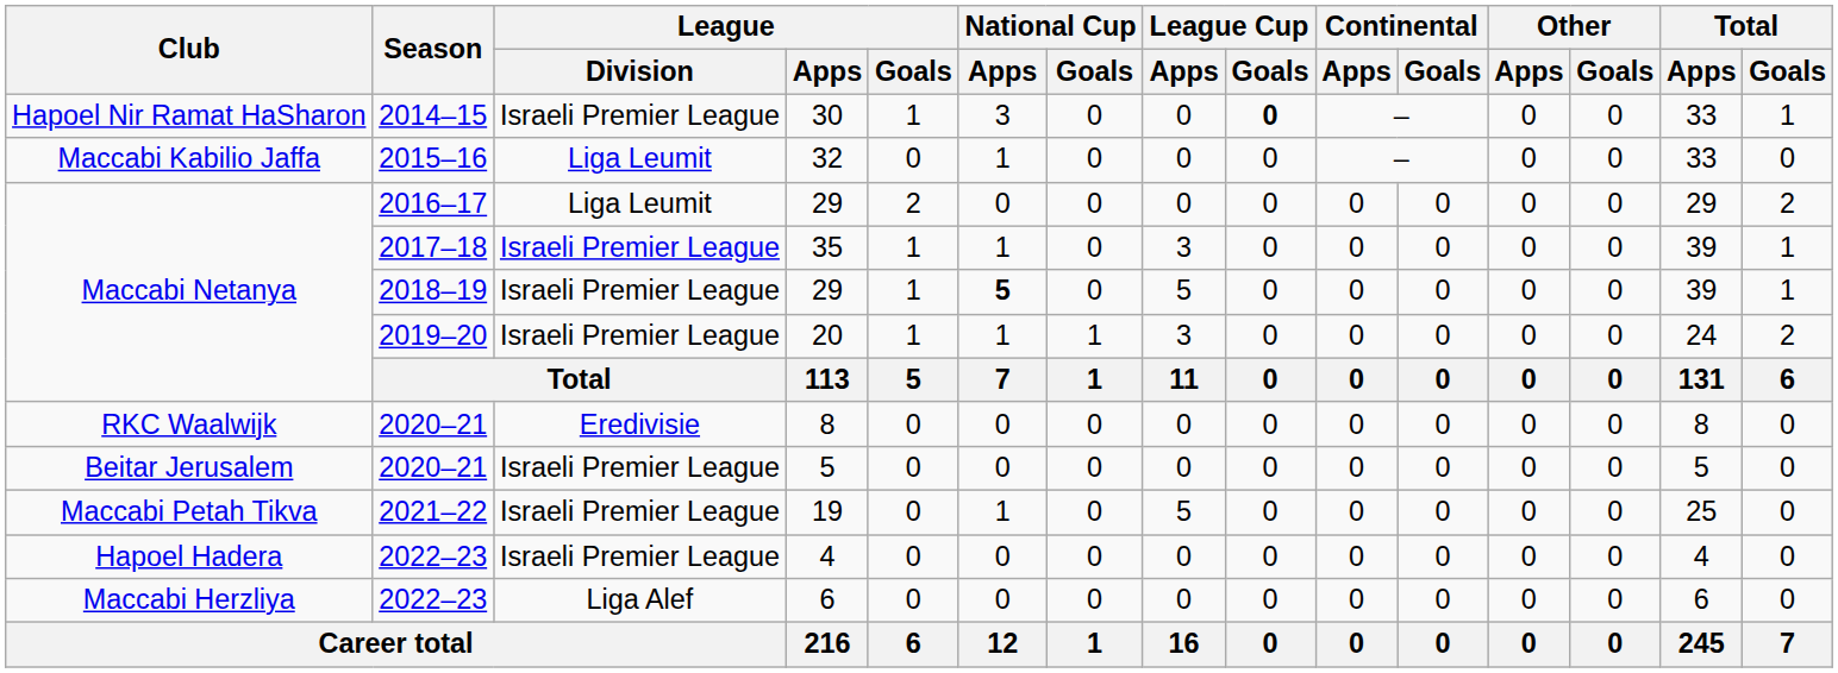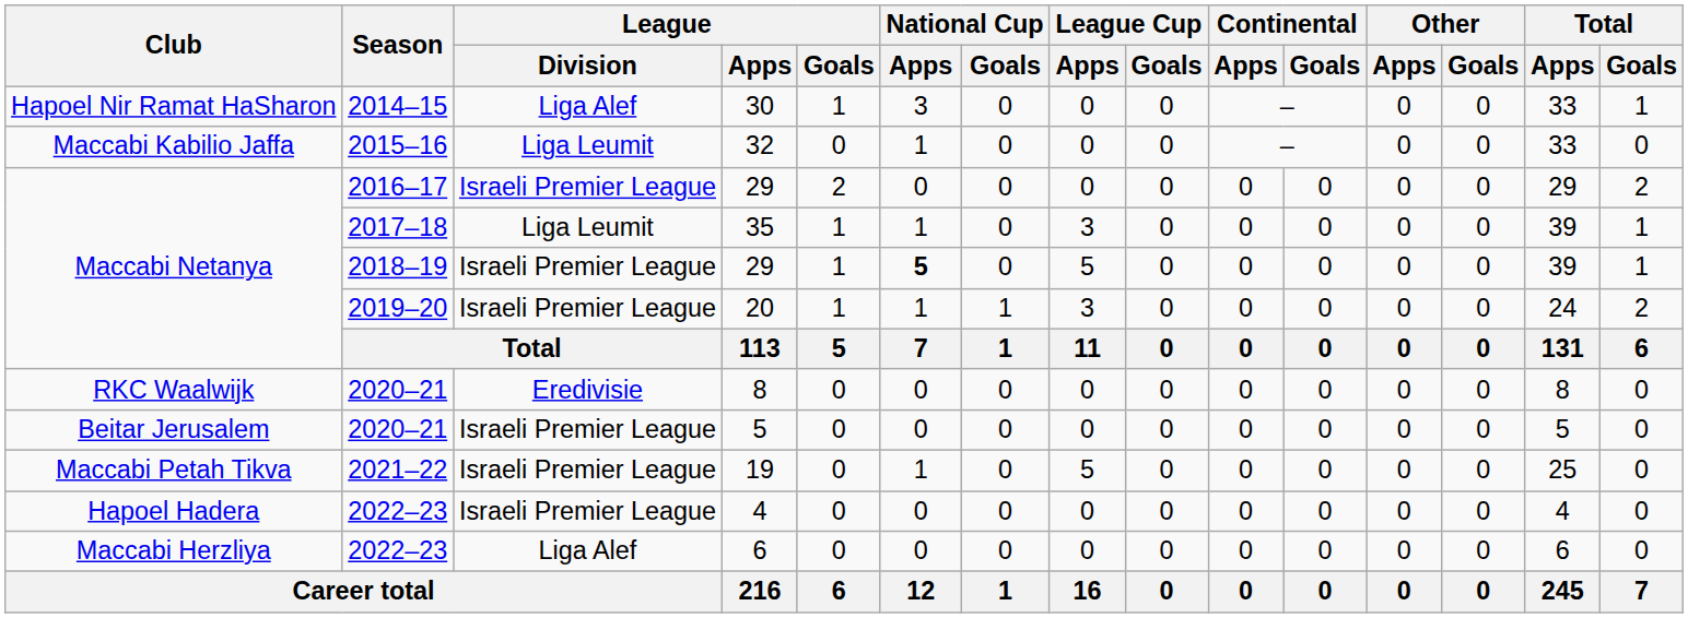 <table class="wikitable" style="text-align:center">
 <tr>
 <th rowspan="2">Club</th>
 <th rowspan="2">Season</th>
 <th colspan="3">League</th>
 <th colspan="2">National Cup</th>
 <th colspan="2">League Cup</th>
 <th colspan="2">Continental</th>
 <th colspan="2">Other</th>
 <th colspan="2">Total</th>
 </tr>
 <tr>
 <th>Division</th>
 <th>Apps</th>
 <th>Goals</th>
 <th>Apps</th>
 <th>Goals</th>
 <th>Apps</th>
 <th>Goals</th>
 <th>Apps</th>
 <th>Goals</th>
 <th>Apps</th>
 <th>Goals</th>
 <th>Apps</th>
 <th>Goals</th>
 </tr>
 <tr>
 <td><a href='#'>Hapoel Nir Ramat HaSharon</a></td>
 <td><a href='#'>2014–15</a></td>
-<td>Israeli Premier League</td>
+<td><a href='#'>Liga Alef</a></td>
 <td>30</td>
 <td>1</td>
 <td>3</td>
 <td>0</td>
 <td>0</td>
-<td><strong>0</strong></td>
+<td>0</td>
 <td colspan="2">–</td>
 <td>0</td>
 <td>0</td>
 <td>33</td>
 <td>1</td>
 </tr>
 <tr>
 <td><a href='#'>Maccabi Kabilio Jaffa</a></td>
 <td><a href='#'>2015–16</a></td>
 <td><a href='#'>Liga Leumit</a></td>
 <td>32</td>
 <td>0</td>
 <td>1</td>
 <td>0</td>
 <td>0</td>
 <td>0</td>
 <td colspan="2">–</td>
 <td>0</td>
 <td>0</td>
 <td>33</td>
 <td>0</td>
 </tr>
 <tr>
 <td rowspan="5"><a href='#'>Maccabi Netanya</a></td>
 <td><a href='#'>2016–17</a></td>
-<td>Liga Leumit</td>
+<td><a href='#'>Israeli Premier League</a></td>
 <td>29</td>
 <td>2</td>
 <td>0</td>
 <td>0</td>
 <td>0</td>
 <td>0</td>
 <td>0</td>
 <td>0</td>
 <td>0</td>
 <td>0</td>
 <td>29</td>
 <td>2</td>
 </tr>
 <tr>
 <td><a href='#'>2017–18</a></td>
-<td><a href='#'>Israeli Premier League</a></td>
+<td>Liga Leumit</td>
 <td>35</td>
 <td>1</td>
 <td>1</td>
 <td>0</td>
 <td>3</td>
 <td>0</td>
 <td>0</td>
 <td>0</td>
 <td>0</td>
 <td>0</td>
 <td>39</td>
 <td>1</td>
 </tr>
 <tr>
 <td><a href='#'>2018–19</a></td>
 <td>Israeli Premier League</td>
 <td>29</td>
 <td>1</td>
 <td><strong>5</strong></td>
 <td>0</td>
 <td>5</td>
 <td>0</td>
 <td>0</td>
 <td>0</td>
 <td>0</td>
 <td>0</td>
 <td>39</td>
 <td>1</td>
 </tr>
 <tr>
 <td><a href='#'>2019–20</a></td>
 <td>Israeli Premier League</td>
 <td>20</td>
 <td>1</td>
 <td>1</td>
 <td>1</td>
 <td>3</td>
 <td>0</td>
 <td>0</td>
 <td>0</td>
 <td>0</td>
 <td>0</td>
 <td>24</td>
 <td>2</td>
 </tr>
 <tr>
 <th colspan="2">Total</th>
 <th>113</th>
 <th>5</th>
 <th>7</th>
 <th>1</th>
 <th>11</th>
 <th>0</th>
 <th>0</th>
 <th>0</th>
 <th>0</th>
 <th>0</th>
 <th>131</th>
 <th>6</th>
 </tr>
 <tr>
 <td><a href='#'>RKC Waalwijk</a></td>
 <td><a href='#'>2020–21</a></td>
 <td><a href='#'>Eredivisie</a></td>
 <td>8</td>
 <td>0</td>
 <td>0</td>
 <td>0</td>
 <td>0</td>
 <td>0</td>
 <td>0</td>
 <td>0</td>
 <td>0</td>
 <td>0</td>
 <td>8</td>
 <td>0</td>
 </tr>
 <tr>
 <td><a href='#'>Beitar Jerusalem</a></td>
 <td><a href='#'>2020–21</a></td>
 <td>Israeli Premier League</td>
 <td>5</td>
 <td>0</td>
 <td>0</td>
 <td>0</td>
 <td>0</td>
 <td>0</td>
 <td>0</td>
 <td>0</td>
 <td>0</td>
 <td>0</td>
 <td>5</td>
 <td>0</td>
 </tr>
 <tr>
 <td><a href='#'>Maccabi Petah Tikva</a></td>
 <td><a href='#'>2021–22</a></td>
 <td>Israeli Premier League</td>
 <td>19</td>
 <td>0</td>
 <td>1</td>
 <td>0</td>
 <td>5</td>
 <td>0</td>
 <td>0</td>
 <td>0</td>
 <td>0</td>
 <td>0</td>
 <td>25</td>
 <td>0</td>
 </tr>
 <tr>
 <td><a href='#'>Hapoel Hadera</a></td>
 <td><a href='#'>2022–23</a></td>
 <td>Israeli Premier League</td>
 <td>4</td>
 <td>0</td>
 <td>0</td>
 <td>0</td>
 <td>0</td>
 <td>0</td>
 <td>0</td>
 <td>0</td>
 <td>0</td>
 <td>0</td>
 <td>4</td>
 <td>0</td>
 </tr>
 <tr>
 <td><a href='#'>Maccabi Herzliya</a></td>
 <td><a href='#'>2022–23</a></td>
 <td>Liga Alef</td>
 <td>6</td>
 <td>0</td>
 <td>0</td>
 <td>0</td>
 <td>0</td>
 <td>0</td>
 <td>0</td>
 <td>0</td>
 <td>0</td>
 <td>0</td>
 <td>6</td>
 <td>0</td>
 </tr>
 <tr>
 <th colspan="3">Career total</th>
 <th>216</th>
 <th>6</th>
 <th>12</th>
 <th>1</th>
 <th>16</th>
 <th>0</th>
 <th>0</th>
 <th>0</th>
 <th>0</th>
 <th>0</th>
 <th>245</th>
 <th>7</th>
 </tr>
 </table>
